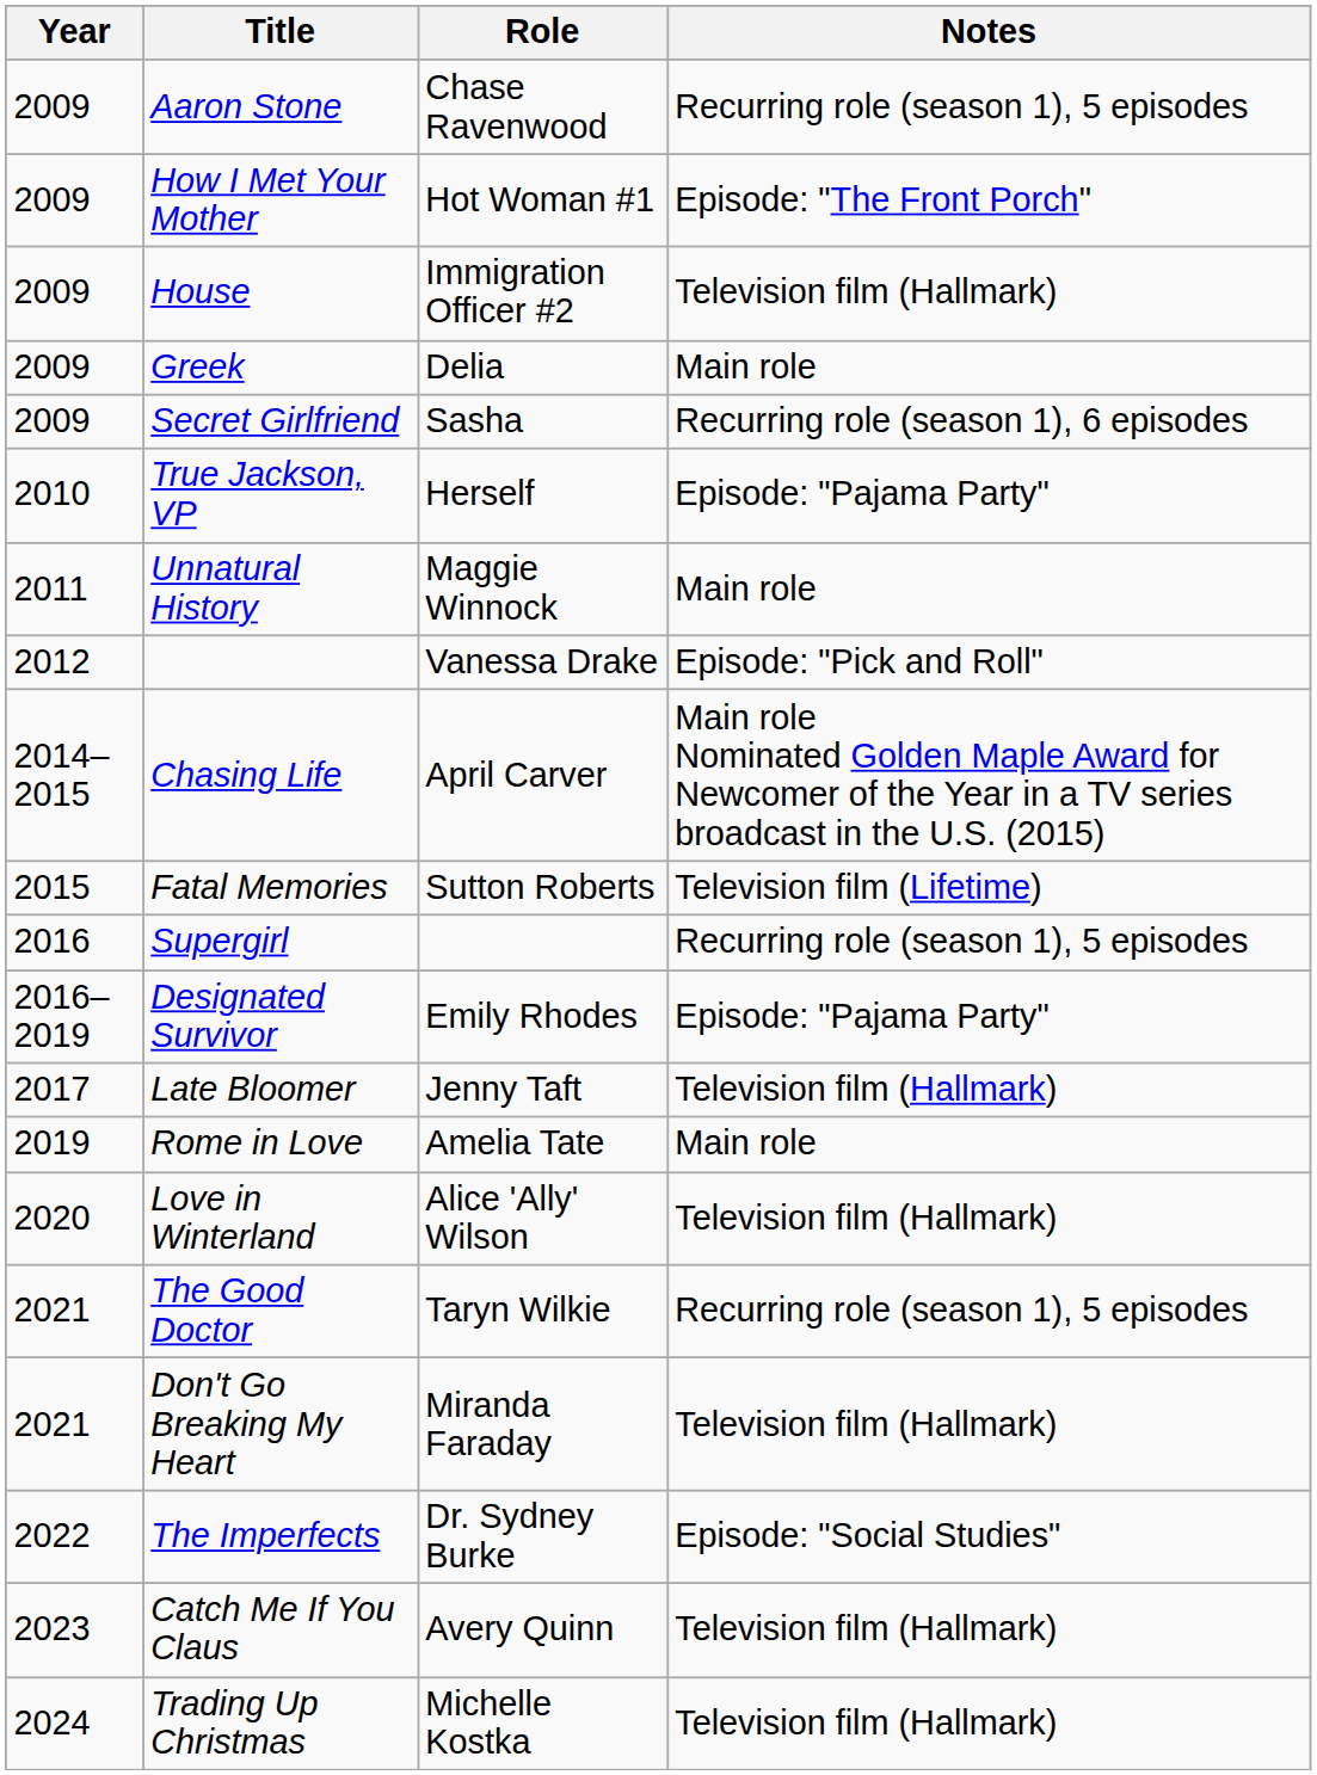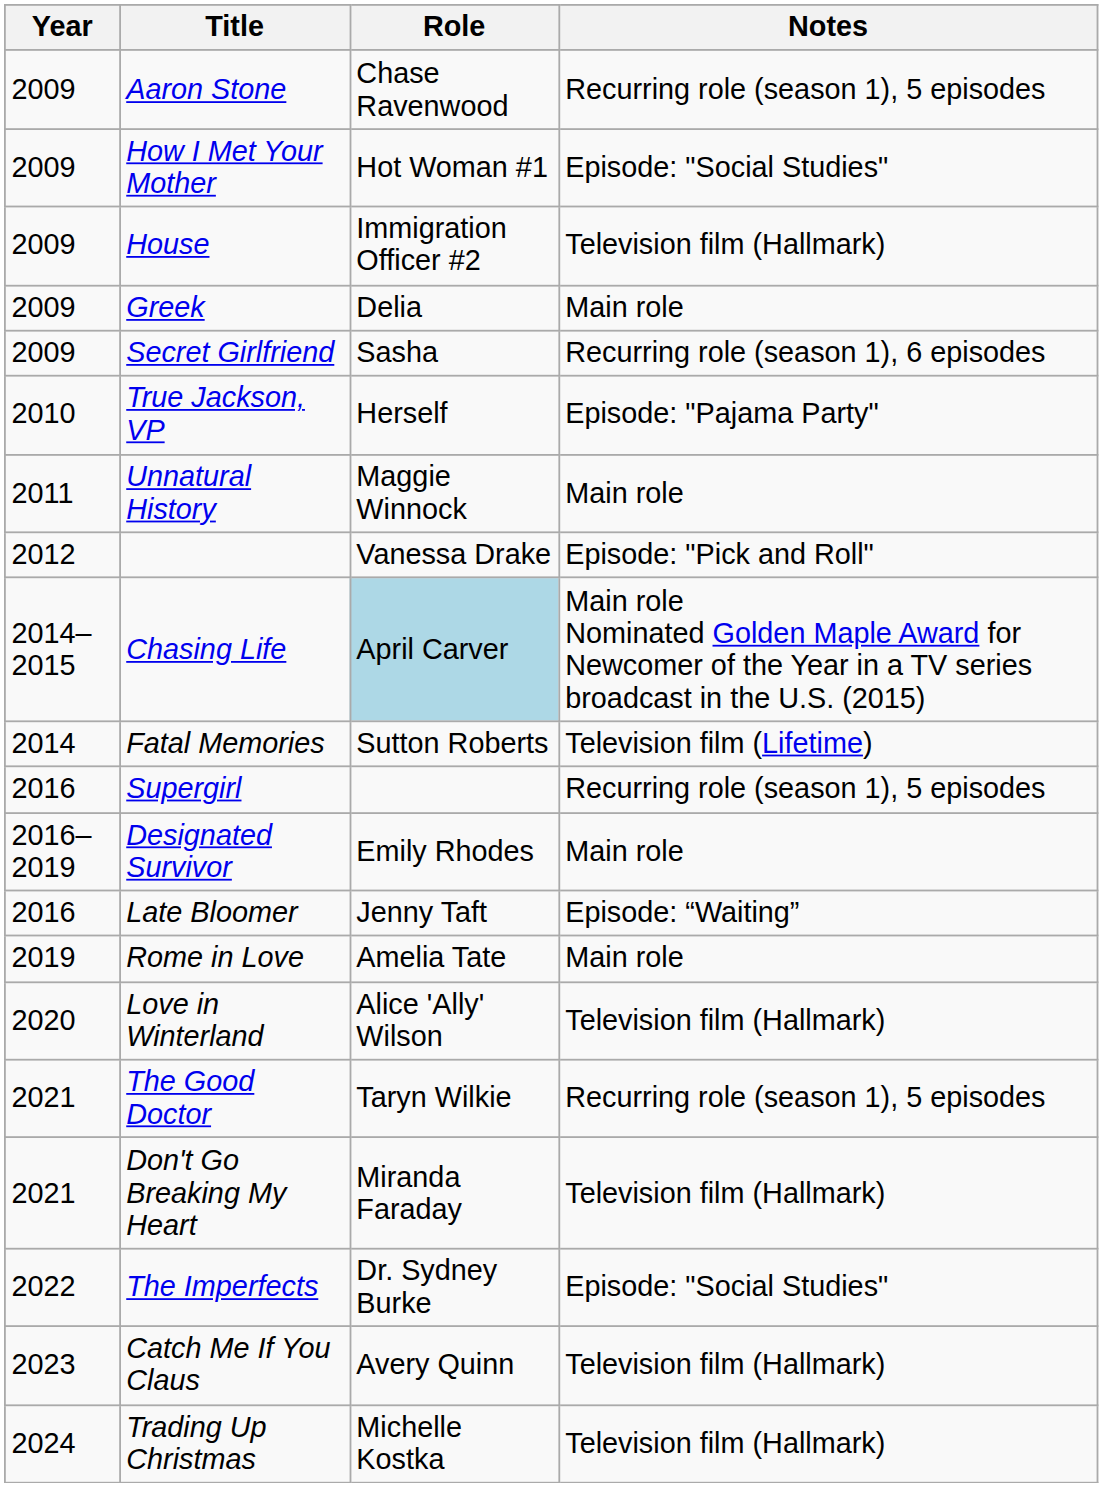 <table class="wikitable sortable">
 <tr>
 <th>Year</th>
 <th>Title</th>
 <th>Role</th>
 <th class="unsortable">Notes</th>
 </tr>
 <tr>
 <td>2009</td>
 <td><em><a href='#'>Aaron Stone</a></em></td>
 <td>Chase Ravenwood</td>
 <td>Recurring role (season 1), 5 episodes</td>
 </tr>
 <tr>
 <td>2009</td>
 <td><em><a href='#'>How I Met Your Mother</a></em></td>
 <td>Hot Woman #1</td>
-<td>Episode: "<a href='#'>The Front Porch</a>"</td>
+<td>Episode: "Social Studies"</td>
 </tr>
 <tr>
 <td>2009</td>
 <td><em><a href='#'>House</a></em></td>
 <td>Immigration Officer #2</td>
 <td>Television film (Hallmark)</td>
 </tr>
 <tr>
 <td>2009</td>
 <td><em><a href='#'>Greek</a></em></td>
 <td>Delia</td>
 <td>Main role</td>
 </tr>
 <tr>
 <td>2009</td>
 <td><em><a href='#'>Secret Girlfriend</a></em></td>
 <td>Sasha</td>
 <td>Recurring role (season 1), 6 episodes</td>
 </tr>
 <tr>
 <td>2010</td>
 <td><em><a href='#'>True Jackson, VP</a></em></td>
 <td>Herself</td>
 <td>Episode: "Pajama Party"</td>
 </tr>
 <tr>
 <td>2011</td>
 <td><em><a href='#'>Unnatural History</a></em></td>
 <td>Maggie Winnock</td>
 <td>Main role</td>
 </tr>
 <tr>
 <td>2012</td>
 <td></td>
 <td>Vanessa Drake</td>
 <td>Episode: "Pick and Roll"</td>
 </tr>
 <tr>
 <td>2014–2015</td>
 <td><em><a href='#'>Chasing Life</a></em></td>
-<td>April Carver</td>
+<td style="background: lightblue;">April Carver</td>
 <td>Main role<br>Nominated  <a href='#'>Golden Maple Award</a> for Newcomer of the Year in a TV series broadcast in the U.S. (2015)</td>
 </tr>
 <tr>
-<td>2015</td>
+<td>2014</td>
 <td><em>Fatal Memories</em></td>
 <td>Sutton Roberts</td>
 <td>Television film (<a href='#'>Lifetime</a>)</td>
 </tr>
 <tr>
 <td>2016</td>
 <td><em><a href='#'>Supergirl</a></em></td>
 <td></td>
 <td>Recurring role (season 1), 5 episodes </td>
 </tr>
 <tr>
 <td>2016–2019</td>
 <td><em><a href='#'>Designated Survivor</a></em></td>
 <td>Emily Rhodes</td>
-<td>Episode: "Pajama Party"</td>
+<td>Main role</td>
 </tr>
 <tr>
-<td>2017</td>
+<td>2016</td>
 <td><em>Late Bloomer</em></td>
 <td>Jenny Taft</td>
-<td>Television film (<a href='#'>Hallmark</a>)</td>
+<td>Episode: “Waiting”</td>
 </tr>
 <tr>
 <td>2019</td>
 <td><em>Rome in Love</em></td>
 <td>Amelia Tate</td>
 <td>Main role</td>
 </tr>
 <tr>
 <td>2020</td>
 <td><em>Love in Winterland</em></td>
 <td>Alice 'Ally' Wilson</td>
 <td>Television film (Hallmark)</td>
 </tr>
 <tr>
 <td>2021</td>
 <td data-sort-value="Good Doctor, The"><em><a href='#'>The Good Doctor</a></em></td>
 <td>Taryn Wilkie</td>
 <td>Recurring role (season 1), 5 episodes </td>
 </tr>
 <tr>
 <td>2021</td>
 <td><em>Don't Go Breaking My Heart</em></td>
 <td>Miranda Faraday</td>
 <td>Television film (Hallmark)</td>
 </tr>
 <tr>
 <td>2022</td>
 <td data-sort-value="Imperfects, The"><em><a href='#'>The Imperfects</a></em></td>
 <td>Dr. Sydney Burke</td>
 <td>Episode: "Social Studies"</td>
 </tr>
 <tr>
 <td>2023</td>
 <td><em>Catch Me If You Claus</em></td>
 <td>Avery Quinn</td>
 <td>Television film (Hallmark)</td>
 </tr>
 <tr>
 <td>2024</td>
 <td><em>Trading Up Christmas</em></td>
 <td>Michelle Kostka</td>
 <td>Television film (Hallmark)</td>
 </tr>
 </table>
